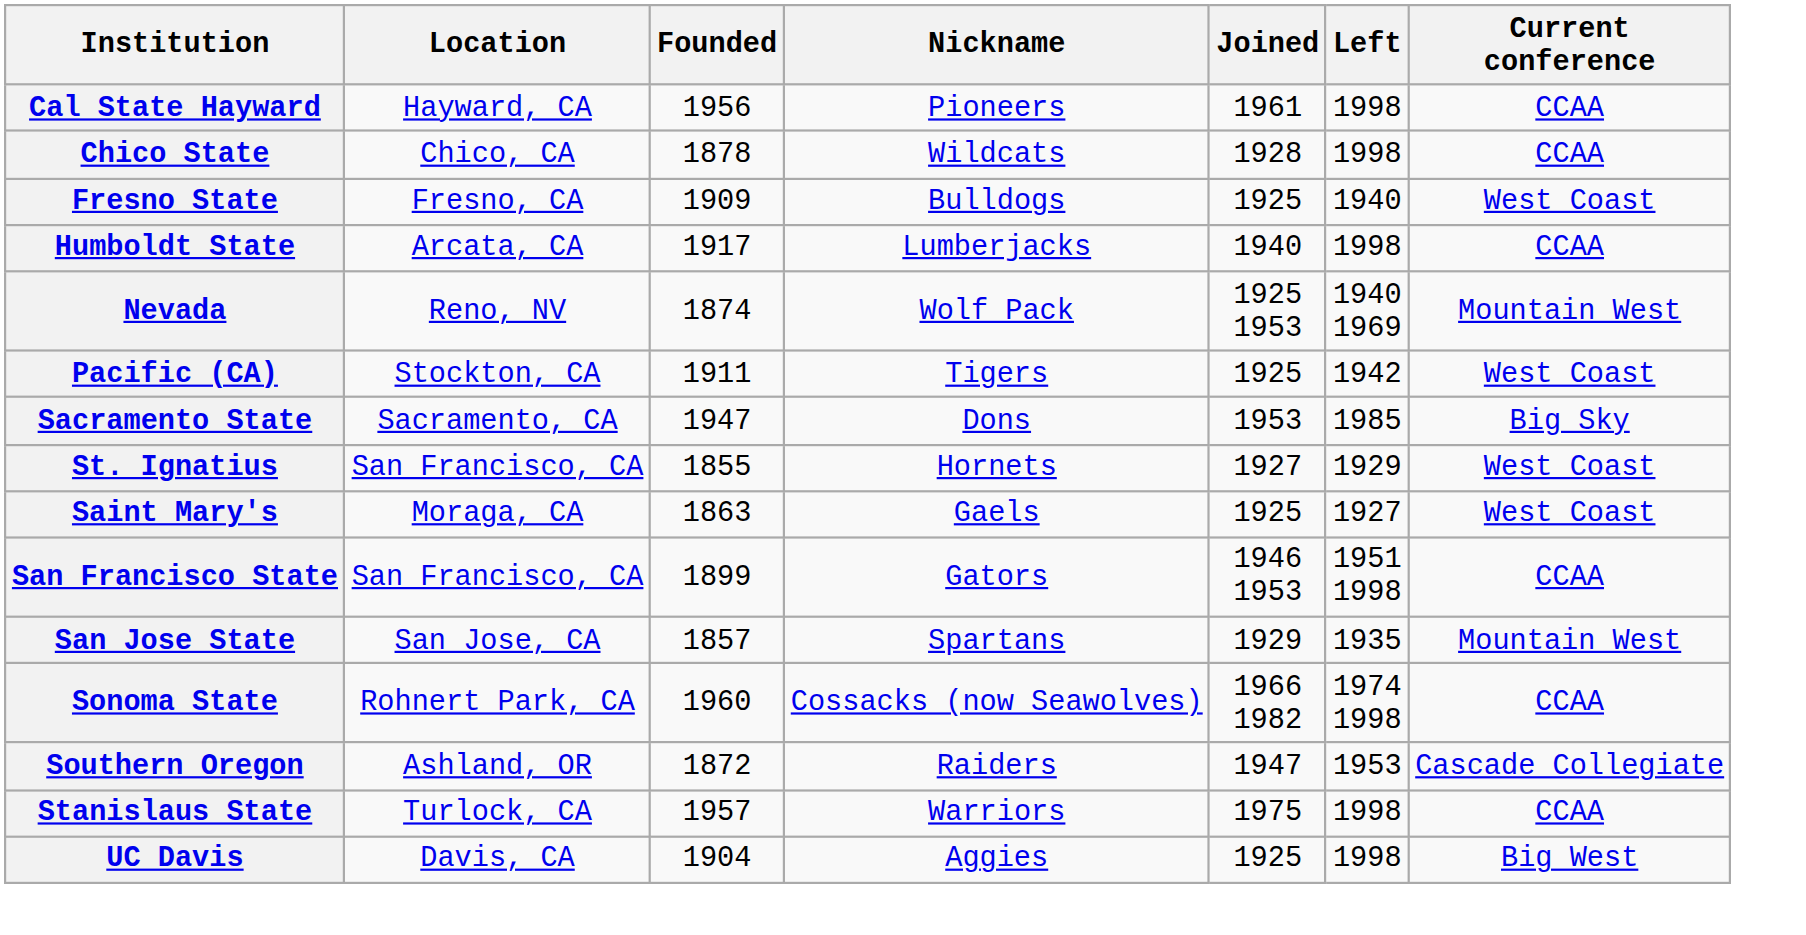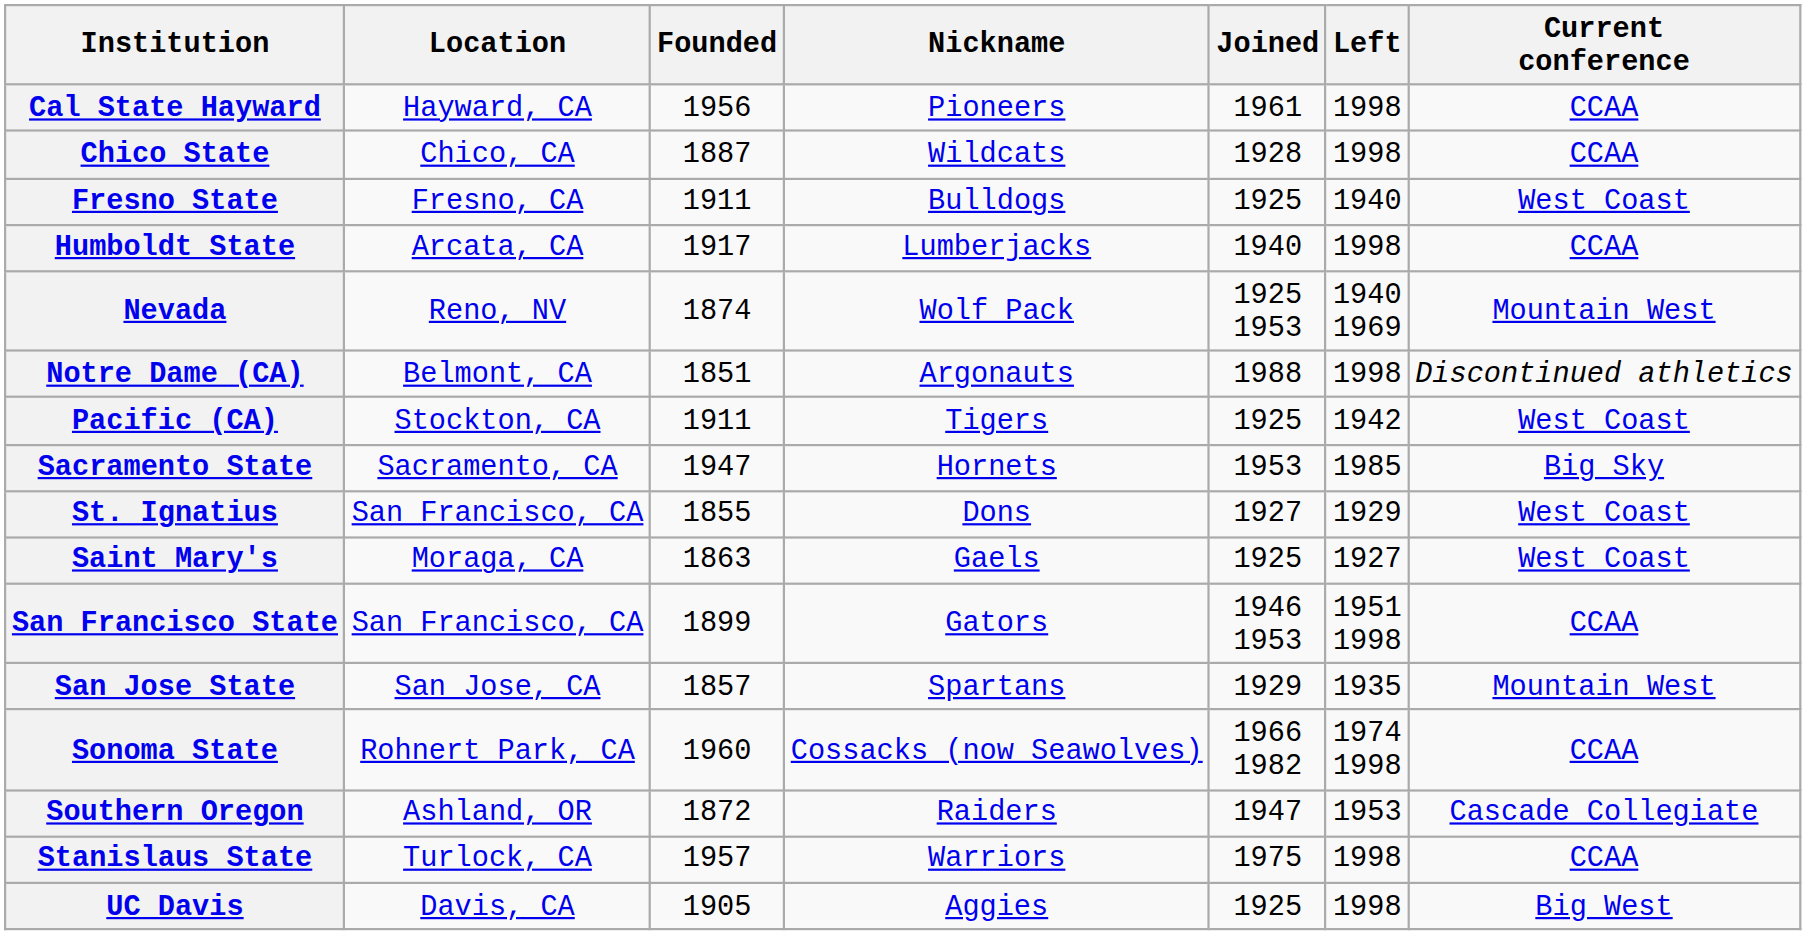 <table class="wikitable sortable" style="text-align:center">
 <tr>
 <th>Institution</th>
 <th>Location</th>
 <th>Founded</th>
 <th>Nickname</th>
 <th>Joined</th>
 <th>Left</th>
 <th>Current<br>conference</th>
 </tr>
 <tr>
 <th><a href='#'>Cal State Hayward</a></th>
 <td><a href='#'>Hayward, CA</a></td>
 <td>1956</td>
 <td><a href='#'>Pioneers</a></td>
 <td>1961</td>
 <td>1998</td>
 <td><a href='#'>CCAA</a></td>
 </tr>
 <tr>
 <th><a href='#'>Chico State</a></th>
 <td><a href='#'>Chico, CA</a></td>
-<td>1878</td>
+<td>1887</td>
 <td><a href='#'>Wildcats</a></td>
 <td>1928</td>
 <td>1998</td>
 <td><a href='#'>CCAA</a></td>
 </tr>
 <tr>
 <th><a href='#'>Fresno State</a></th>
 <td><a href='#'>Fresno, CA</a></td>
-<td>1909</td>
+<td>1911</td>
 <td><a href='#'>Bulldogs</a></td>
 <td>1925</td>
 <td>1940</td>
 <td><a href='#'>West Coast</a></td>
 </tr>
 <tr>
 <th><a href='#'>Humboldt State</a></th>
 <td><a href='#'>Arcata, CA</a></td>
 <td>1917</td>
 <td><a href='#'>Lumberjacks</a></td>
 <td>1940</td>
 <td>1998</td>
 <td><a href='#'>CCAA</a></td>
 </tr>
 <tr>
 <th><a href='#'>Nevada</a></th>
 <td><a href='#'>Reno, NV</a></td>
 <td>1874</td>
 <td><a href='#'>Wolf Pack</a></td>
 <td>1925<br>1953</td>
 <td>1940<br>1969</td>
 <td><a href='#'>Mountain West</a></td>
 </tr>
 <tr>
+<th><a href='#'>Notre Dame (CA)</a></th>
+<td><a href='#'>Belmont, CA</a></td>
+<td>1851</td>
+<td><a href='#'>Argonauts</a></td>
+<td>1988</td>
+<td>1998</td>
+<td><em>Discontinued athletics</em></td>
+</tr>
+<tr>
 <th><a href='#'>Pacific (CA)</a></th>
 <td><a href='#'>Stockton, CA</a></td>
 <td>1911</td>
 <td><a href='#'>Tigers</a></td>
 <td>1925</td>
 <td>1942</td>
 <td><a href='#'>West Coast</a></td>
 </tr>
 <tr>
 <th><a href='#'>Sacramento State</a></th>
 <td><a href='#'>Sacramento, CA</a></td>
 <td>1947</td>
-<td><a href='#'>Dons</a></td>
+<td><a href='#'>Hornets</a></td>
 <td>1953</td>
 <td>1985</td>
 <td><a href='#'>Big Sky</a></td>
 </tr>
 <tr>
 <th><a href='#'>St. Ignatius</a></th>
 <td><a href='#'>San Francisco, CA</a></td>
 <td>1855</td>
-<td><a href='#'>Hornets</a></td>
+<td><a href='#'>Dons</a></td>
 <td>1927</td>
 <td>1929</td>
 <td><a href='#'>West Coast</a></td>
 </tr>
 <tr>
 <th><a href='#'>Saint Mary's</a></th>
 <td><a href='#'>Moraga, CA</a></td>
 <td>1863</td>
 <td><a href='#'>Gaels</a></td>
 <td>1925</td>
 <td>1927</td>
 <td><a href='#'>West Coast</a></td>
 </tr>
 <tr>
 <th><a href='#'>San Francisco State</a></th>
 <td><a href='#'>San Francisco, CA</a></td>
 <td>1899</td>
 <td><a href='#'>Gators</a></td>
 <td>1946<br>1953</td>
 <td>1951<br>1998</td>
 <td><a href='#'>CCAA</a></td>
 </tr>
 <tr>
 <th><a href='#'>San Jose State</a></th>
 <td><a href='#'>San Jose, CA</a></td>
 <td>1857</td>
 <td><a href='#'>Spartans</a></td>
 <td>1929</td>
 <td>1935</td>
 <td><a href='#'>Mountain West</a></td>
 </tr>
 <tr>
 <th><a href='#'>Sonoma State</a></th>
 <td><a href='#'>Rohnert Park, CA</a></td>
 <td>1960</td>
 <td><a href='#'>Cossacks (now Seawolves)</a></td>
 <td>1966<br>1982</td>
 <td>1974<br>1998</td>
 <td><a href='#'>CCAA</a></td>
 </tr>
 <tr>
 <th><a href='#'>Southern Oregon</a></th>
 <td><a href='#'>Ashland, OR</a></td>
 <td>1872</td>
 <td><a href='#'>Raiders</a></td>
 <td>1947</td>
 <td>1953</td>
 <td><a href='#'>Cascade Collegiate</a></td>
 </tr>
 <tr>
 <th><a href='#'>Stanislaus State</a></th>
 <td><a href='#'>Turlock, CA</a></td>
 <td>1957</td>
 <td><a href='#'>Warriors</a></td>
 <td>1975</td>
 <td>1998</td>
 <td><a href='#'>CCAA</a></td>
 </tr>
 <tr>
 <th><a href='#'>UC Davis</a></th>
 <td><a href='#'>Davis, CA</a></td>
-<td>1904</td>
+<td>1905</td>
 <td><a href='#'>Aggies</a></td>
 <td>1925</td>
 <td>1998</td>
 <td><a href='#'>Big West</a><br></td>
 </tr>
 </table>
